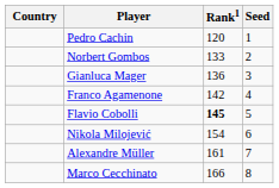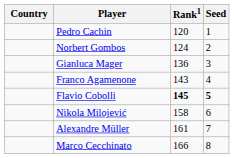 <table class="sortable wikitable">
 <tr>
 <th width="70">Country</th>
 <th width="175">Player</th>
 <th>Rank<sup>1</sup></th>
 <th>Seed</th>
 </tr>
 <tr>
 <td></td>
 <td><a href='#'>Pedro Cachin</a></td>
 <td>120</td>
 <td>1</td>
 </tr>
 <tr>
 <td></td>
 <td><a href='#'>Norbert Gombos</a></td>
-<td>133</td>
+<td>124</td>
 <td>2</td>
 </tr>
 <tr>
 <td></td>
 <td><a href='#'>Gianluca Mager</a></td>
 <td>136</td>
 <td>3</td>
 </tr>
 <tr>
 <td></td>
 <td><a href='#'>Franco Agamenone</a></td>
-<td>142</td>
+<td>143</td>
 <td>4</td>
 </tr>
 <tr>
 <td></td>
 <td><a href='#'>Flavio Cobolli</a></td>
 <td><strong>145</strong></td>
-<td>5</td>
+<td><strong>5</strong></td>
 </tr>
 <tr>
 <td></td>
 <td><a href='#'>Nikola Milojević</a></td>
-<td>154</td>
+<td>158</td>
 <td>6</td>
 </tr>
 <tr>
 <td></td>
 <td><a href='#'>Alexandre Müller</a></td>
 <td>161</td>
 <td>7</td>
 </tr>
 <tr>
 <td></td>
 <td><a href='#'>Marco Cecchinato</a></td>
 <td>166</td>
 <td>8</td>
 </tr>
 </table>
